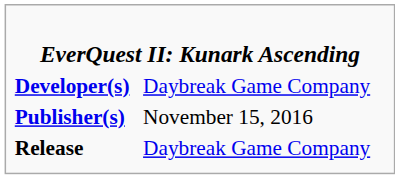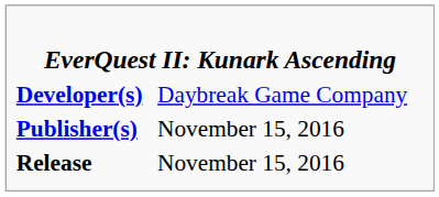 <table class="infobox" style="float:right; width:264px; font-size:90%;">
 <tr>
 <td colspan=2 style="font-size:110%; text-align:center;"><br><strong><em>EverQuest II: Kunark Ascending</em></strong><br></td>
 </tr>
 <tr>
 <td><strong><a href='#'>Developer(s)</a></strong></td>
 <td><a href='#'>Daybreak Game Company</a></td>
 </tr>
 <tr>
 <td><strong><a href='#'>Publisher(s)</a></strong></td>
 <td>November 15, 2016</td>
 </tr>
 <tr>
 <td><strong>Release</strong></td>
-<td><a href='#'>Daybreak Game Company</a></td>
+<td>November 15, 2016</td>
 </tr>
 <tr>
 </tr>
 </table>
